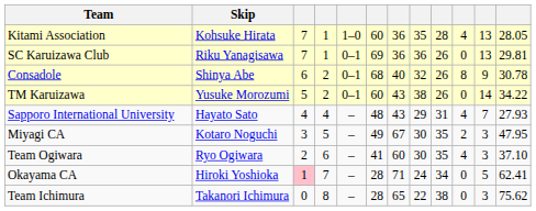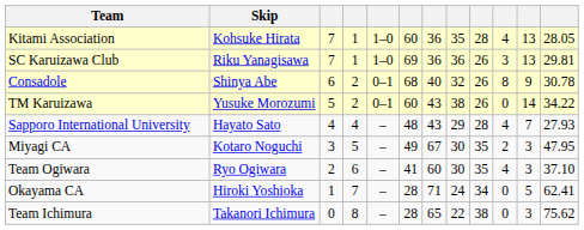 <table class=wikitable  style="text-align:center;">
 <tr>
 <th width=230>Team</th>
 <th width=120>Skip</th>
 <th width=20></th>
 <th width=20></th>
 <th width=30></th>
 <th width=20></th>
 <th width=20></th>
 <th width=20></th>
 <th width=20></th>
 <th width=20></th>
 <th width=20></th>
 <th width=20></th>
 </tr>
 <tr bgcolor=#ffffcc>
 <td style="text-align:left;"> Kitami Association</td>
 <td style="text-align:left;"><a href='#'>Kohsuke Hirata</a></td>
 <td>7</td>
 <td>1</td>
 <td>1–0</td>
 <td>60</td>
 <td>36</td>
 <td>35</td>
 <td>28</td>
 <td>4</td>
 <td>13</td>
 <td>28.05</td>
 </tr>
 <tr bgcolor=#ffffcc>
 <td style="text-align:left;"> SC Karuizawa Club</td>
 <td style="text-align:left;"><a href='#'>Riku Yanagisawa</a></td>
 <td>7</td>
 <td>1</td>
-<td>0–1</td>
+<td>1–0</td>
 <td>69</td>
 <td>36</td>
 <td>36</td>
 <td>26</td>
-<td>0</td>
+<td>3</td>
 <td>13</td>
 <td>29.81</td>
 </tr>
 <tr bgcolor=#ffffcc>
 <td style="text-align:left;"> <a href='#'>Consadole</a></td>
 <td style="text-align:left;"><a href='#'>Shinya Abe</a></td>
 <td>6</td>
 <td>2</td>
 <td>0–1</td>
 <td>68</td>
 <td>40</td>
 <td>32</td>
 <td>26</td>
 <td>8</td>
 <td>9</td>
 <td>30.78</td>
 </tr>
 <tr bgcolor=#ffffcc>
 <td style="text-align:left;"> TM Karuizawa</td>
 <td style="text-align:left;"><a href='#'>Yusuke Morozumi</a></td>
 <td>5</td>
 <td>2</td>
 <td>0–1</td>
 <td>60</td>
 <td>43</td>
 <td>38</td>
 <td>26</td>
 <td>0</td>
 <td>14</td>
 <td>34.22</td>
 </tr>
 <tr>
 <td style="text-align:left;"> <a href='#'>Sapporo International University</a></td>
 <td style="text-align:left;"><a href='#'>Hayato Sato</a></td>
 <td>4</td>
 <td>4</td>
 <td>–</td>
 <td>48</td>
 <td>43</td>
 <td>29</td>
-<td>31</td>
+<td>28</td>
 <td>4</td>
 <td>7</td>
 <td>27.93</td>
 </tr>
 <tr>
 <td style="text-align:left;"> Miyagi CA</td>
 <td style="text-align:left;"><a href='#'>Kotaro Noguchi</a></td>
 <td>3</td>
 <td>5</td>
 <td>–</td>
 <td>49</td>
 <td>67</td>
 <td>30</td>
 <td>35</td>
 <td>2</td>
 <td>3</td>
 <td>47.95</td>
 </tr>
 <tr>
 <td style="text-align:left;"> Team Ogiwara</td>
 <td style="text-align:left;"><a href='#'>Ryo Ogiwara</a></td>
 <td>2</td>
 <td>6</td>
 <td>–</td>
 <td>41</td>
 <td>60</td>
 <td>30</td>
 <td>35</td>
 <td>4</td>
 <td>3</td>
 <td>37.10</td>
 </tr>
 <tr>
 <td style="text-align:left;"> Okayama CA</td>
 <td style="text-align:left;"><a href='#'>Hiroki Yoshioka</a></td>
-<td style="background: pink;">1</td>
+<td>1</td>
 <td>7</td>
 <td>–</td>
 <td>28</td>
 <td>71</td>
 <td>24</td>
 <td>34</td>
 <td>0</td>
 <td>5</td>
 <td>62.41</td>
 </tr>
 <tr>
 <td style="text-align:left;"> Team Ichimura</td>
 <td style="text-align:left;"><a href='#'>Takanori Ichimura</a></td>
 <td>0</td>
 <td>8</td>
 <td>–</td>
 <td>28</td>
 <td>65</td>
 <td>22</td>
 <td>38</td>
 <td>0</td>
 <td>3</td>
 <td>75.62</td>
 </tr>
 </table>
